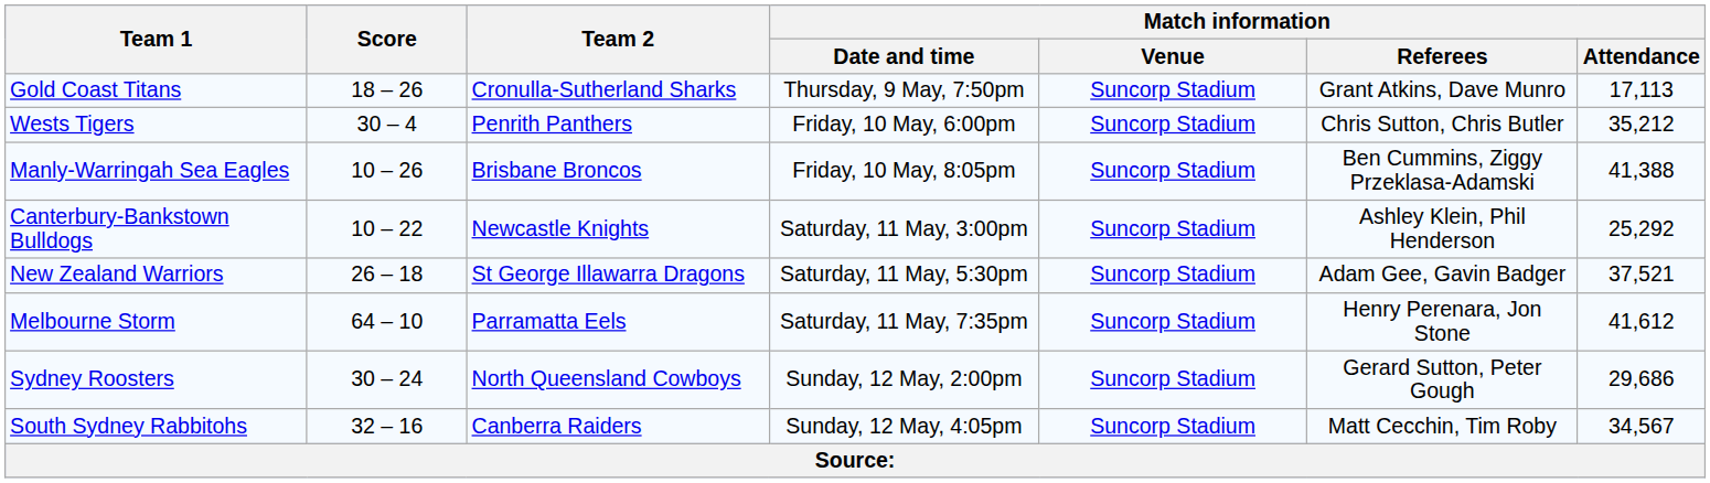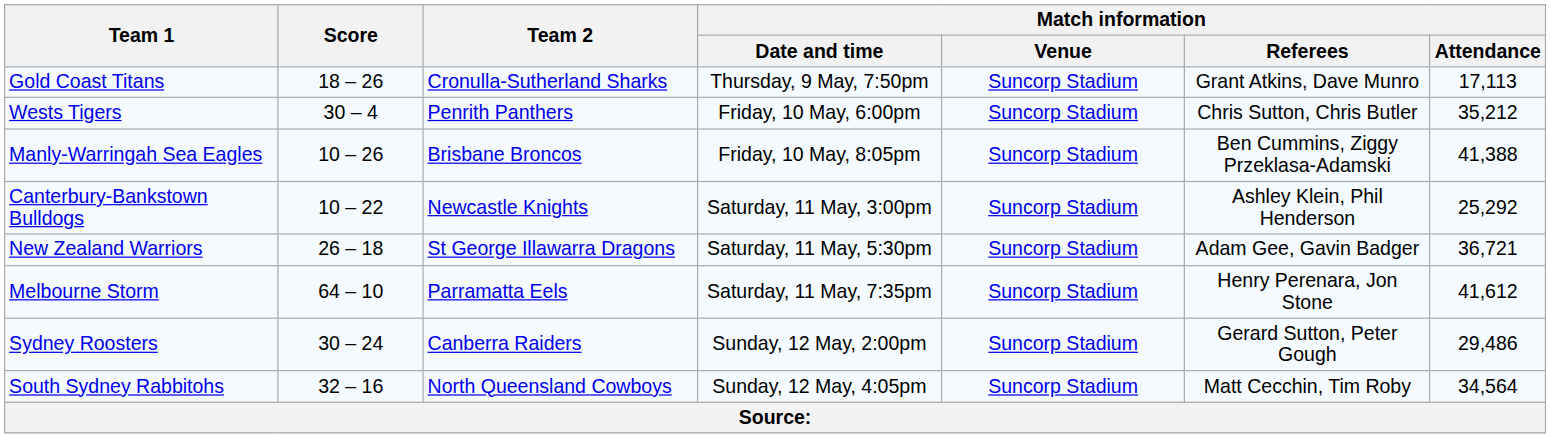 <table class="wikitable" style="border-collapse:collapse; text-align:center; width:100%;">
 <tr style="background:#c1d8ff;">
 <th rowspan="2" style="width:19%;">Team 1</th>
 <th rowspan="2" style="width:10%;">Score</th>
 <th rowspan="2" style="width:19%;">Team 2</th>
 <th colspan="6">Match information</th>
 </tr>
 <tr style="background:#efefef;">
 <th width="17%">Date and time</th>
 <th width="17%">Venue</th>
 <th width="17%">Referees</th>
 <th width="5%">Attendance</th>
 </tr>
 <tr style="text-align:center; background:#f5faff;">
 <td align="left"> <a href='#'>Gold Coast Titans</a></td>
 <td>18 – 26</td>
 <td align="left"> <a href='#'>Cronulla-Sutherland Sharks</a></td>
 <td>Thursday, 9 May, 7:50pm</td>
 <td><a href='#'>Suncorp Stadium</a></td>
 <td>Grant Atkins, Dave Munro</td>
 <td>17,113</td>
 </tr>
 <tr style="text-align:center; background:#f5faff;">
 <td align="left"> <a href='#'>Wests Tigers</a></td>
 <td>30 – 4</td>
 <td align="left"> <a href='#'>Penrith Panthers</a></td>
 <td>Friday, 10 May, 6:00pm</td>
 <td><a href='#'>Suncorp Stadium</a></td>
 <td>Chris Sutton, Chris Butler</td>
 <td>35,212</td>
 </tr>
 <tr style="text-align:center; background:#f5faff;">
 <td align="left"> <a href='#'>Manly-Warringah Sea Eagles</a></td>
 <td>10 – 26</td>
 <td align="left"> <a href='#'>Brisbane Broncos</a></td>
 <td>Friday, 10 May, 8:05pm</td>
 <td><a href='#'>Suncorp Stadium</a></td>
 <td>Ben Cummins, Ziggy Przeklasa-Adamski</td>
 <td>41,388</td>
 </tr>
 <tr style="text-align:center; background:#f5faff;">
 <td align="left"> <a href='#'>Canterbury-Bankstown Bulldogs</a></td>
 <td>10 – 22</td>
 <td align="left"> <a href='#'>Newcastle Knights</a></td>
 <td>Saturday, 11 May, 3:00pm</td>
 <td><a href='#'>Suncorp Stadium</a></td>
 <td>Ashley Klein, Phil Henderson</td>
 <td>25,292</td>
 </tr>
 <tr style="text-align:center; background:#f5faff;">
 <td align="left"> <a href='#'>New Zealand Warriors</a></td>
 <td>26 – 18</td>
 <td align="left"> <a href='#'>St George Illawarra Dragons</a></td>
 <td>Saturday, 11 May, 5:30pm</td>
 <td><a href='#'>Suncorp Stadium</a></td>
 <td>Adam Gee, Gavin Badger</td>
-<td>37,521</td>
+<td>36,721</td>
 </tr>
 <tr style="text-align:center; background:#f5faff;">
 <td align="left"> <a href='#'>Melbourne Storm</a></td>
 <td>64 – 10</td>
 <td align="left"> <a href='#'>Parramatta Eels</a></td>
 <td>Saturday, 11 May, 7:35pm</td>
 <td><a href='#'>Suncorp Stadium</a></td>
 <td>Henry Perenara, Jon Stone</td>
 <td>41,612</td>
 </tr>
 <tr style="text-align:center; background:#f5faff;">
 <td align="left"> <a href='#'>Sydney Roosters</a></td>
 <td>30 – 24</td>
-<td align="left"> <a href='#'>North Queensland Cowboys</a></td>
+<td align="left"> <a href='#'>Canberra Raiders</a></td>
 <td>Sunday, 12 May, 2:00pm</td>
 <td><a href='#'>Suncorp Stadium</a></td>
 <td>Gerard Sutton, Peter Gough</td>
-<td>29,686</td>
+<td>29,486</td>
 </tr>
 <tr style="text-align:center; background:#f5faff;">
 <td align="left"> <a href='#'>South Sydney Rabbitohs</a></td>
 <td>32 – 16</td>
-<td align="left"> <a href='#'>Canberra Raiders</a></td>
+<td align="left"> <a href='#'>North Queensland Cowboys</a></td>
 <td>Sunday, 12 May, 4:05pm</td>
 <td><a href='#'>Suncorp Stadium</a></td>
 <td>Matt Cecchin, Tim Roby</td>
-<td>34,567</td>
+<td>34,564</td>
 </tr>
 <tr style="background:#c1d8ff;">
 <th colspan="7">Source:</th>
 </tr>
 </table>
